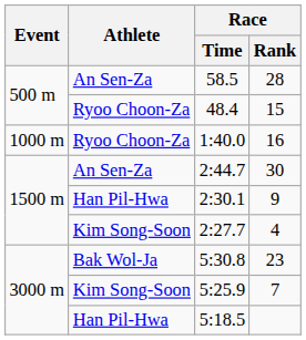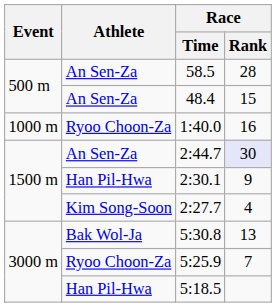 <table class="wikitable" border="1" style="font-size:90%">
 <tr>
 <th rowspan=2>Event</th>
 <th rowspan=2>Athlete</th>
 <th colspan=2>Race</th>
 </tr>
 <tr>
 <th>Time</th>
 <th>Rank</th>
 </tr>
 <tr>
 <td rowspan=2>500 m</td>
 <td><a href='#'>An Sen-Za</a></td>
 <td align=center>58.5</td>
 <td align=center>28</td>
 </tr>
 <tr>
-<td><a href='#'>Ryoo Choon-Za</a></td>
+<td><a href='#'>An Sen-Za</a></td>
 <td align=center>48.4</td>
 <td align=center>15</td>
 </tr>
 <tr>
 <td>1000 m</td>
 <td><a href='#'>Ryoo Choon-Za</a></td>
 <td align=center>1:40.0</td>
 <td align=center>16</td>
 </tr>
 <tr>
 <td rowspan=3>1500 m</td>
 <td><a href='#'>An Sen-Za</a></td>
 <td align=center>2:44.7</td>
-<td align=center>30</td>
+<td align=center style="background: lavender;">30</td>
 </tr>
 <tr>
 <td><a href='#'>Han Pil-Hwa</a></td>
 <td align=center>2:30.1</td>
 <td align=center>9</td>
 </tr>
 <tr>
 <td><a href='#'>Kim Song-Soon</a></td>
 <td align=center>2:27.7</td>
 <td align=center>4</td>
 </tr>
 <tr>
 <td rowspan=3>3000 m</td>
 <td><a href='#'>Bak Wol-Ja</a></td>
 <td align=center>5:30.8</td>
-<td align=center>23</td>
+<td align=center>13</td>
 </tr>
 <tr>
-<td><a href='#'>Kim Song-Soon</a></td>
+<td><a href='#'>Ryoo Choon-Za</a></td>
 <td align=center>5:25.9</td>
 <td align=center>7</td>
 </tr>
 <tr>
 <td><a href='#'>Han Pil-Hwa</a></td>
 <td align=center>5:18.5</td>
 <td align=center></td>
 </tr>
 </table>
